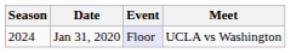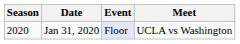 <table class="wikitable">
 <tr>
 <th>Season</th>
 <th>Date</th>
 <th>Event</th>
 <th>Meet</th>
 </tr>
 <tr>
-<td>2024</td>
+<td>2020</td>
 <td>Jan 31, 2020</td>
 <td style="background: lavender;">Floor</td>
 <td>UCLA vs Washington</td>
 </tr>
 </table>
